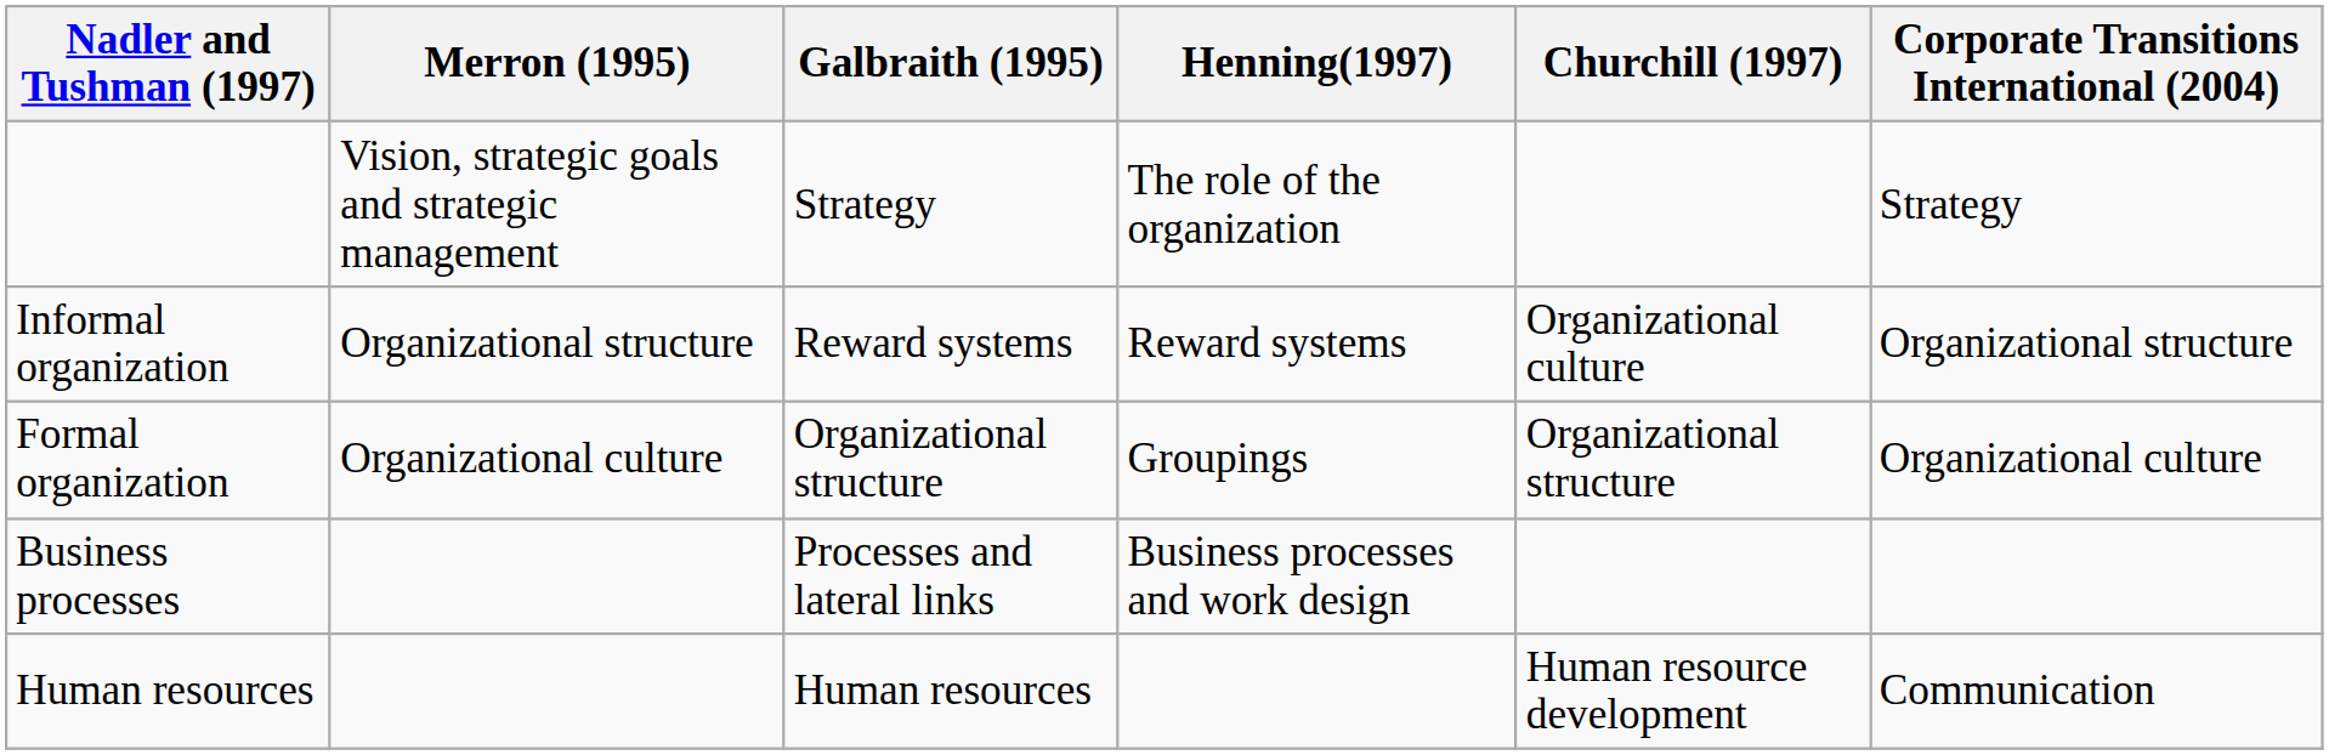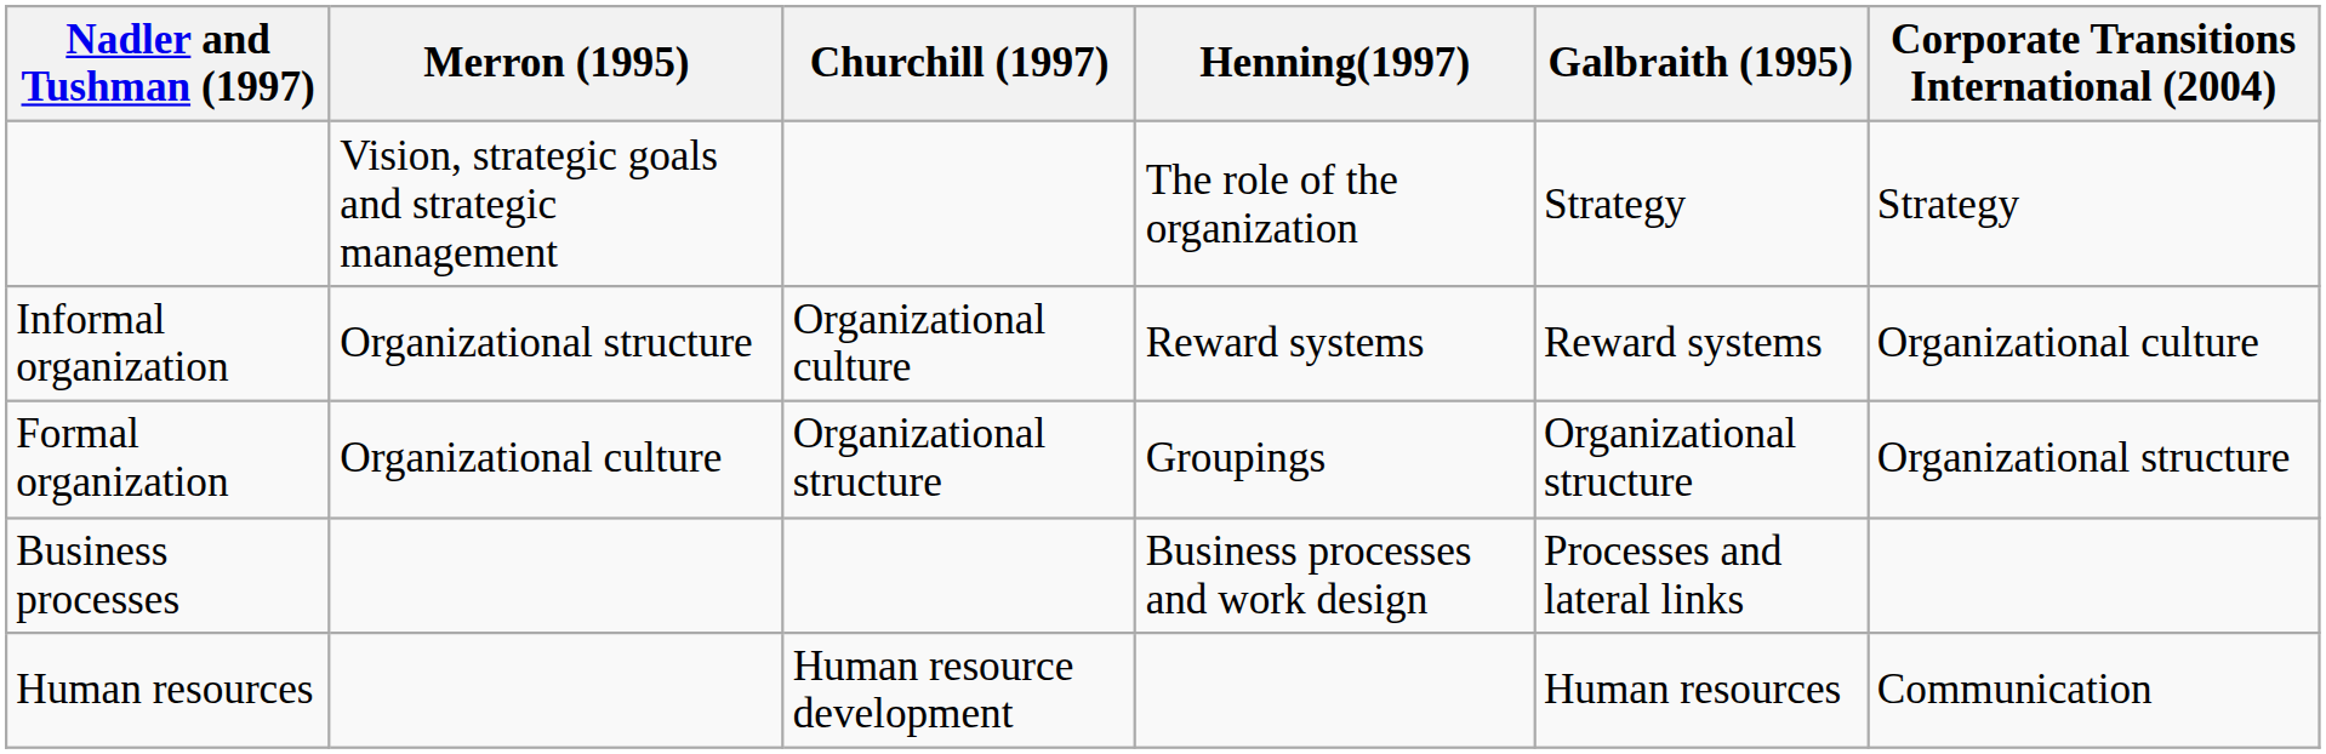 <table class="wikitable">
 <tr>
 <th><a href='#'>Nadler</a> and <a href='#'>Tushman</a> (1997)</th>
 <th>Merron (1995)</th>
+<th>Churchill (1997)</th>
+<th>Henning(1997)</th>
 <th>Galbraith (1995)</th>
-<th>Henning(1997)</th>
-<th>Churchill (1997)</th>
 <th>Corporate Transitions International (2004)</th>
 </tr>
 <tr>
 <td></td>
 <td>Vision, strategic goals and strategic management</td>
+<td></td>
+<td>The role of the organization</td>
 <td>Strategy</td>
-<td>The role of the organization</td>
-<td></td>
 <td>Strategy</td>
 </tr>
 <tr>
 <td>Informal organization</td>
 <td>Organizational structure</td>
+<td>Organizational culture</td>
 <td>Reward systems</td>
 <td>Reward systems</td>
 <td>Organizational culture</td>
-<td>Organizational structure</td>
 </tr>
 <tr>
 <td>Formal organization</td>
 <td>Organizational culture</td>
 <td>Organizational structure</td>
 <td>Groupings</td>
 <td>Organizational structure</td>
-<td>Organizational culture</td>
+<td>Organizational structure</td>
 </tr>
 <tr>
 <td>Business processes</td>
 <td></td>
+<td></td>
+<td>Business processes and work design</td>
 <td>Processes and lateral links</td>
-<td>Business processes and work design</td>
-<td></td>
 <td></td>
 </tr>
 <tr>
 <td>Human resources</td>
 <td></td>
+<td>Human resource development</td>
+<td></td>
 <td>Human resources</td>
-<td></td>
-<td>Human resource development</td>
 <td>Communication</td>
 </tr>
 </table>
